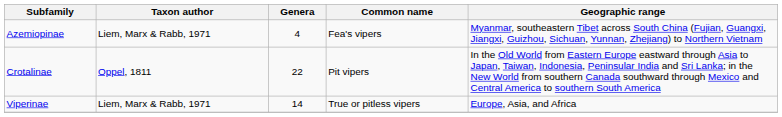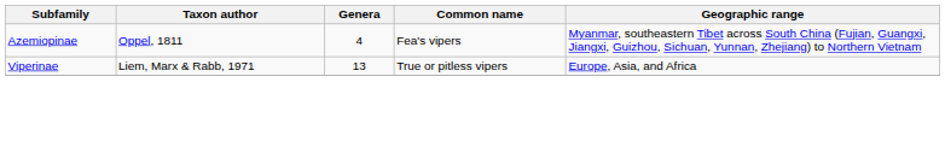 <table class="wikitable">
 <tr>
 <th>Subfamily</th>
 <th>Taxon author</th>
 <th>Genera</th>
 <th>Common name</th>
 <th>Geographic range</th>
 </tr>
 <tr>
 <td><a href='#'>Azemiopinae</a></td>
-<td>Liem, Marx & Rabb, 1971</td>
+<td><a href='#'>Oppel</a>, 1811</td>
 <td align="center">4</td>
 <td>Fea's vipers</td>
 <td style="width:40%"><a href='#'>Myanmar</a>, southeastern <a href='#'>Tibet</a> across <a href='#'>South China</a> (<a href='#'>Fujian</a>, <a href='#'>Guangxi</a>, <a href='#'>Jiangxi</a>, <a href='#'>Guizhou</a>, <a href='#'>Sichuan</a>, <a href='#'>Yunnan</a>, <a href='#'>Zhejiang</a>) to <a href='#'>Northern Vietnam</a></td>
 </tr>
 <tr>
-<td><a href='#'>Crotalinae</a></td>
-<td><a href='#'>Oppel</a>, 1811</td>
-<td align="center">22</td>
-<td>Pit vipers</td>
-<td>In the <a href='#'>Old World</a> from <a href='#'>Eastern Europe</a> eastward through <a href='#'>Asia</a> to <a href='#'>Japan</a>, <a href='#'>Taiwan</a>, <a href='#'>Indonesia</a>, <a href='#'>Peninsular India</a> and <a href='#'>Sri Lanka</a>; in the <a href='#'>New World</a> from southern <a href='#'>Canada</a> southward through <a href='#'>Mexico</a> and <a href='#'>Central America</a> to <a href='#'>southern South America</a></td>
-</tr>
-<tr>
 <td><a href='#'>Viperinae</a></td>
 <td>Liem, Marx & Rabb, 1971</td>
-<td align="center">14</td>
+<td align="center">13</td>
 <td>True or pitless vipers</td>
 <td><a href='#'>Europe</a>, Asia, and Africa</td>
 </tr>
 <tr>
 </tr>
 </table>
